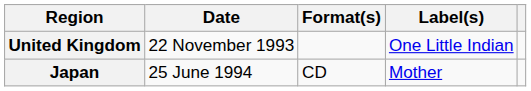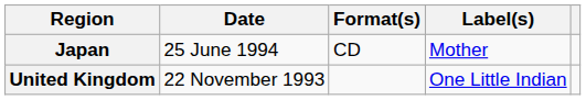 <table class="wikitable plainrowheaders">
 <tr>
 <th scope="col">Region</th>
 <th scope="col">Date</th>
 <th scope="col">Format(s)</th>
 <th scope="col">Label(s)</th>
 <th scope="col"></th>
 </tr>
 <tr>
+<th scope="row">Japan</th>
+<td>25 June 1994</td>
+<td>CD</td>
+<td><a href='#'>Mother</a></td>
+<td></td>
+</tr>
+<tr>
 <th scope="row">United Kingdom</th>
 <td>22 November 1993</td>
 <td></td>
 <td><a href='#'>One Little Indian</a></td>
 <td></td>
 </tr>
-<tr>
-<th scope="row">Japan</th>
-<td>25 June 1994</td>
-<td>CD</td>
-<td><a href='#'>Mother</a></td>
-<td></td>
-</tr>
 </table>
